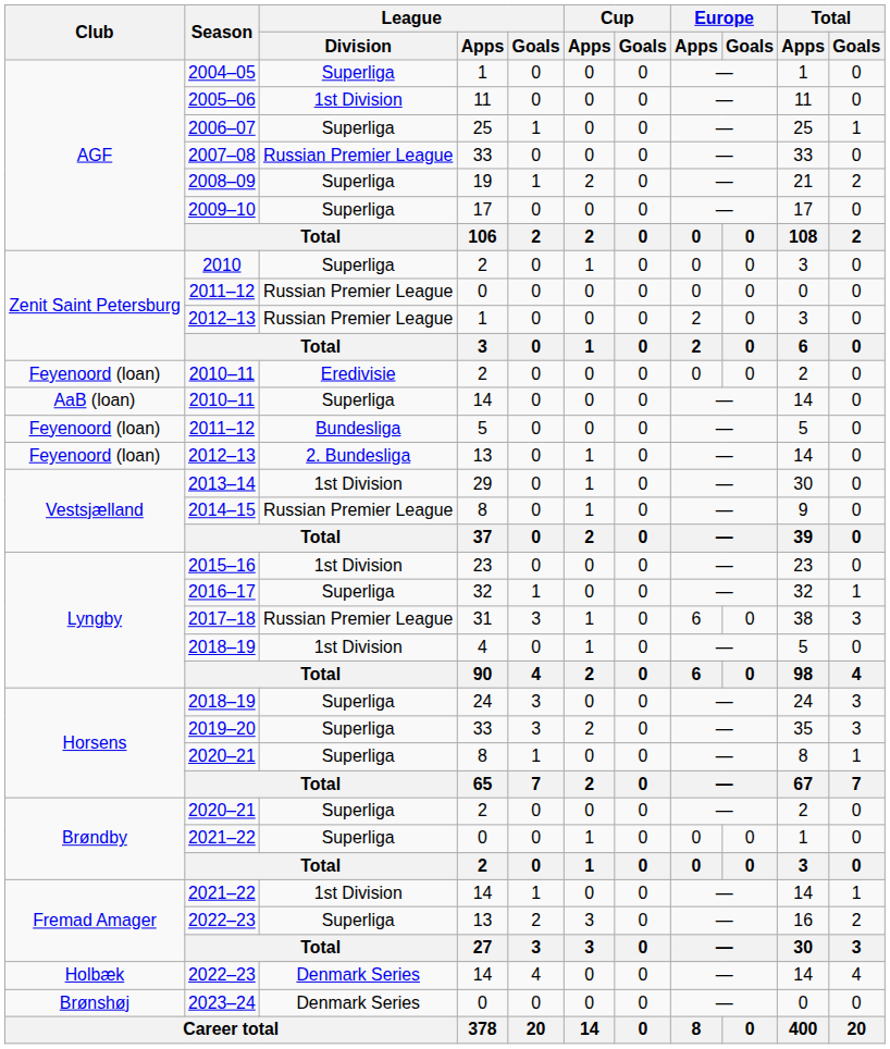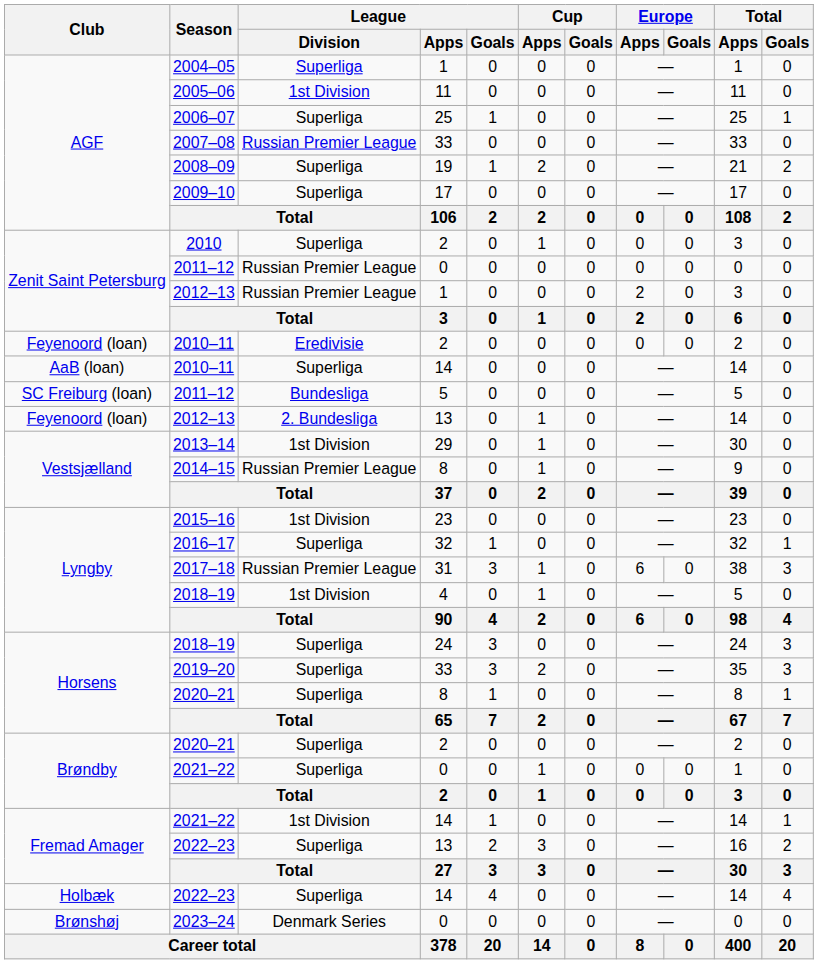 <table class="wikitable" style="text-align:center">
 <tr>
 <th rowspan="2">Club</th>
 <th rowspan="2">Season</th>
 <th colspan="3">League</th>
 <th colspan="2">Cup</th>
 <th colspan="2"><a href='#'>Europe</a></th>
 <th colspan="2">Total</th>
 </tr>
 <tr>
 <th>Division</th>
 <th>Apps</th>
 <th>Goals</th>
 <th>Apps</th>
 <th>Goals</th>
 <th>Apps</th>
 <th>Goals</th>
 <th>Apps</th>
 <th>Goals</th>
 </tr>
 <tr>
 <td rowspan="7"><a href='#'>AGF</a></td>
 <td><a href='#'>2004–05</a></td>
 <td><a href='#'>Superliga</a></td>
 <td>1</td>
 <td>0</td>
 <td>0</td>
 <td>0</td>
 <td colspan="2">—</td>
 <td>1</td>
 <td>0</td>
 </tr>
 <tr>
 <td><a href='#'>2005–06</a></td>
 <td><a href='#'>1st Division</a></td>
 <td>11</td>
 <td>0</td>
 <td>0</td>
 <td>0</td>
 <td colspan="2">—</td>
 <td>11</td>
 <td>0</td>
 </tr>
 <tr>
 <td><a href='#'>2006–07</a></td>
 <td>Superliga</td>
 <td>25</td>
 <td>1</td>
 <td>0</td>
 <td>0</td>
 <td colspan="2">—</td>
 <td>25</td>
 <td>1</td>
 </tr>
 <tr>
 <td><a href='#'>2007–08</a></td>
 <td><a href='#'>Russian Premier League</a></td>
 <td>33</td>
 <td>0</td>
 <td>0</td>
 <td>0</td>
 <td colspan="2">—</td>
 <td>33</td>
 <td>0</td>
 </tr>
 <tr>
 <td><a href='#'>2008–09</a></td>
 <td>Superliga</td>
 <td>19</td>
 <td>1</td>
 <td>2</td>
 <td>0</td>
 <td colspan="2">—</td>
 <td>21</td>
 <td>2</td>
 </tr>
 <tr>
 <td><a href='#'>2009–10</a></td>
 <td>Superliga</td>
 <td>17</td>
 <td>0</td>
 <td>0</td>
 <td>0</td>
 <td colspan="2">—</td>
 <td>17</td>
 <td>0</td>
 </tr>
 <tr>
 <th colspan="2">Total</th>
 <th>106</th>
 <th>2</th>
 <th>2</th>
 <th>0</th>
 <th>0</th>
 <th>0</th>
 <th>108</th>
 <th>2</th>
 </tr>
 <tr>
 <td rowspan="4"><a href='#'>Zenit Saint Petersburg</a></td>
 <td><a href='#'>2010</a></td>
 <td>Superliga</td>
 <td>2</td>
 <td>0</td>
 <td>1</td>
 <td>0</td>
 <td>0</td>
 <td>0</td>
 <td>3</td>
 <td>0</td>
 </tr>
 <tr>
 <td><a href='#'>2011–12</a></td>
 <td>Russian Premier League</td>
 <td>0</td>
 <td>0</td>
 <td>0</td>
 <td>0</td>
 <td>0</td>
 <td>0</td>
 <td>0</td>
 <td>0</td>
 </tr>
 <tr>
 <td><a href='#'>2012–13</a></td>
 <td>Russian Premier League</td>
 <td>1</td>
 <td>0</td>
 <td>0</td>
 <td>0</td>
 <td>2</td>
 <td>0</td>
 <td>3</td>
 <td>0</td>
 </tr>
 <tr>
 <th colspan="2">Total</th>
 <th>3</th>
 <th>0</th>
 <th>1</th>
 <th>0</th>
 <th>2</th>
 <th>0</th>
 <th>6</th>
 <th>0</th>
 </tr>
 <tr>
 <td><a href='#'>Feyenoord</a> (loan)</td>
 <td><a href='#'>2010–11</a></td>
 <td><a href='#'>Eredivisie</a></td>
 <td>2</td>
 <td>0</td>
 <td>0</td>
 <td>0</td>
 <td>0</td>
 <td>0</td>
 <td>2</td>
 <td>0</td>
 </tr>
 <tr>
 <td><a href='#'>AaB</a> (loan)</td>
 <td><a href='#'>2010–11</a></td>
 <td>Superliga</td>
 <td>14</td>
 <td>0</td>
 <td>0</td>
 <td>0</td>
 <td colspan="2">—</td>
 <td>14</td>
 <td>0</td>
 </tr>
 <tr>
-<td><a href='#'>Feyenoord</a> (loan)</td>
+<td><a href='#'>SC Freiburg</a> (loan)</td>
 <td><a href='#'>2011–12</a></td>
 <td><a href='#'>Bundesliga</a></td>
 <td>5</td>
 <td>0</td>
 <td>0</td>
 <td>0</td>
 <td colspan="2">—</td>
 <td>5</td>
 <td>0</td>
 </tr>
 <tr>
 <td><a href='#'>Feyenoord</a> (loan)</td>
 <td><a href='#'>2012–13</a></td>
 <td><a href='#'>2. Bundesliga</a></td>
 <td>13</td>
 <td>0</td>
 <td>1</td>
 <td>0</td>
 <td colspan="2">—</td>
 <td>14</td>
 <td>0</td>
 </tr>
 <tr>
 <td rowspan="3"><a href='#'>Vestsjælland</a></td>
 <td><a href='#'>2013–14</a></td>
 <td>1st Division</td>
 <td>29</td>
 <td>0</td>
 <td>1</td>
 <td>0</td>
 <td colspan="2">—</td>
 <td>30</td>
 <td>0</td>
 </tr>
 <tr>
 <td><a href='#'>2014–15</a></td>
 <td>Russian Premier League</td>
 <td>8</td>
 <td>0</td>
 <td>1</td>
 <td>0</td>
 <td colspan="2">—</td>
 <td>9</td>
 <td>0</td>
 </tr>
 <tr>
 <th colspan="2">Total</th>
 <th>37</th>
 <th>0</th>
 <th>2</th>
 <th>0</th>
 <th colspan="2">—</th>
 <th>39</th>
 <th>0</th>
 </tr>
 <tr>
 <td rowspan="5"><a href='#'>Lyngby</a></td>
 <td><a href='#'>2015–16</a></td>
 <td>1st Division</td>
 <td>23</td>
 <td>0</td>
 <td>0</td>
 <td>0</td>
 <td colspan="2">—</td>
 <td>23</td>
 <td>0</td>
 </tr>
 <tr>
 <td><a href='#'>2016–17</a></td>
 <td>Superliga</td>
 <td>32</td>
 <td>1</td>
 <td>0</td>
 <td>0</td>
 <td colspan="2">—</td>
 <td>32</td>
 <td>1</td>
 </tr>
 <tr>
 <td><a href='#'>2017–18</a></td>
 <td>Russian Premier League</td>
 <td>31</td>
 <td>3</td>
 <td>1</td>
 <td>0</td>
 <td>6</td>
 <td>0</td>
 <td>38</td>
 <td>3</td>
 </tr>
 <tr>
 <td><a href='#'>2018–19</a></td>
 <td>1st Division</td>
 <td>4</td>
 <td>0</td>
 <td>1</td>
 <td>0</td>
 <td colspan="2">—</td>
 <td>5</td>
 <td>0</td>
 </tr>
 <tr>
 <th colspan="2">Total</th>
 <th>90</th>
 <th>4</th>
 <th>2</th>
 <th>0</th>
 <th>6</th>
 <th>0</th>
 <th>98</th>
 <th>4</th>
 </tr>
 <tr>
 <td rowspan="4"><a href='#'>Horsens</a></td>
 <td><a href='#'>2018–19</a></td>
 <td>Superliga</td>
 <td>24</td>
 <td>3</td>
 <td>0</td>
 <td>0</td>
 <td colspan="2">—</td>
 <td>24</td>
 <td>3</td>
 </tr>
 <tr>
 <td><a href='#'>2019–20</a></td>
 <td>Superliga</td>
 <td>33</td>
 <td>3</td>
 <td>2</td>
 <td>0</td>
 <td colspan="2">—</td>
 <td>35</td>
 <td>3</td>
 </tr>
 <tr>
 <td><a href='#'>2020–21</a></td>
 <td>Superliga</td>
 <td>8</td>
 <td>1</td>
 <td>0</td>
 <td>0</td>
 <td colspan="2">—</td>
 <td>8</td>
 <td>1</td>
 </tr>
 <tr>
 <th colspan="2">Total</th>
 <th>65</th>
 <th>7</th>
 <th>2</th>
 <th>0</th>
 <th colspan="2">—</th>
 <th>67</th>
 <th>7</th>
 </tr>
 <tr>
 <td rowspan="3"><a href='#'>Brøndby</a></td>
 <td><a href='#'>2020–21</a></td>
 <td>Superliga</td>
 <td>2</td>
 <td>0</td>
 <td>0</td>
 <td>0</td>
 <td colspan="2">—</td>
 <td>2</td>
 <td>0</td>
 </tr>
 <tr>
 <td><a href='#'>2021–22</a></td>
 <td>Superliga</td>
 <td>0</td>
 <td>0</td>
 <td>1</td>
 <td>0</td>
 <td>0</td>
 <td>0</td>
 <td>1</td>
 <td>0</td>
 </tr>
 <tr>
 <th colspan="2">Total</th>
 <th>2</th>
 <th>0</th>
 <th>1</th>
 <th>0</th>
 <th>0</th>
 <th>0</th>
 <th>3</th>
 <th>0</th>
 </tr>
 <tr>
 <td rowspan="3"><a href='#'>Fremad Amager</a></td>
 <td><a href='#'>2021–22</a></td>
 <td>1st Division</td>
 <td>14</td>
 <td>1</td>
 <td>0</td>
 <td>0</td>
 <td colspan="2">—</td>
 <td>14</td>
 <td>1</td>
 </tr>
 <tr>
 <td><a href='#'>2022–23</a></td>
 <td>Superliga</td>
 <td>13</td>
 <td>2</td>
 <td>3</td>
 <td>0</td>
 <td colspan="2">—</td>
 <td>16</td>
 <td>2</td>
 </tr>
 <tr>
 <th colspan="2">Total</th>
 <th>27</th>
 <th>3</th>
 <th>3</th>
 <th>0</th>
 <th colspan="2">—</th>
 <th>30</th>
 <th>3</th>
 </tr>
 <tr>
 <td><a href='#'>Holbæk</a></td>
 <td><a href='#'>2022–23</a></td>
-<td><a href='#'>Denmark Series</a></td>
+<td>Superliga</td>
 <td>14</td>
 <td>4</td>
 <td>0</td>
 <td>0</td>
 <td colspan="2">—</td>
 <td>14</td>
 <td>4</td>
 </tr>
 <tr>
 <td><a href='#'>Brønshøj</a></td>
 <td><a href='#'>2023–24</a></td>
 <td>Denmark Series</td>
 <td>0</td>
 <td>0</td>
 <td>0</td>
 <td>0</td>
 <td colspan="2">—</td>
 <td>0</td>
 <td>0</td>
 </tr>
 <tr>
 <th colspan="3">Career total</th>
 <th>378</th>
 <th>20</th>
 <th>14</th>
 <th>0</th>
 <th>8</th>
 <th>0</th>
 <th>400</th>
 <th>20</th>
 </tr>
 </table>
